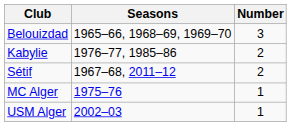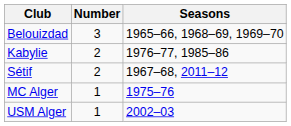 <table class="wikitable sortable">
 <tr>
 <th>Club</th>
+<th>Number</th>
 <th>Seasons</th>
-<th>Number</th>
 </tr>
 <tr>
 <td><a href='#'>Belouizdad</a></td>
+<td style="text-align:center">3</td>
 <td>1965–66, 1968–69, 1969–70</td>
-<td style="text-align:center">3</td>
 </tr>
 <tr>
 <td><a href='#'>Kabylie</a></td>
+<td style="text-align:center">2</td>
 <td>1976–77, 1985–86</td>
-<td style="text-align:center">2</td>
 </tr>
 <tr>
 <td><a href='#'>Sétif</a></td>
+<td style="text-align:center">2</td>
 <td>1967–68, <a href='#'>2011–12</a></td>
-<td style="text-align:center">2</td>
 </tr>
 <tr>
 <td><a href='#'>MC Alger</a></td>
+<td style="text-align:center">1</td>
 <td><a href='#'>1975–76</a></td>
-<td style="text-align:center">1</td>
 </tr>
 <tr>
 <td><a href='#'>USM Alger</a></td>
+<td style="text-align:center">1</td>
 <td><a href='#'>2002–03</a></td>
-<td style="text-align:center">1</td>
 </tr>
 </table>
